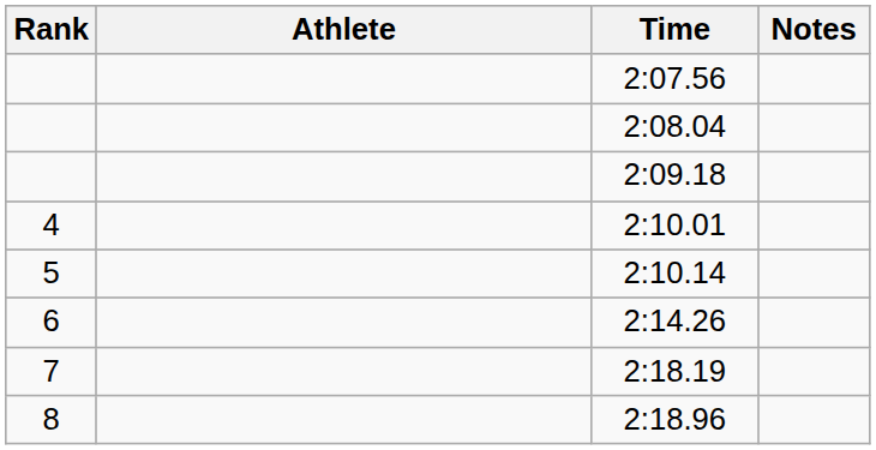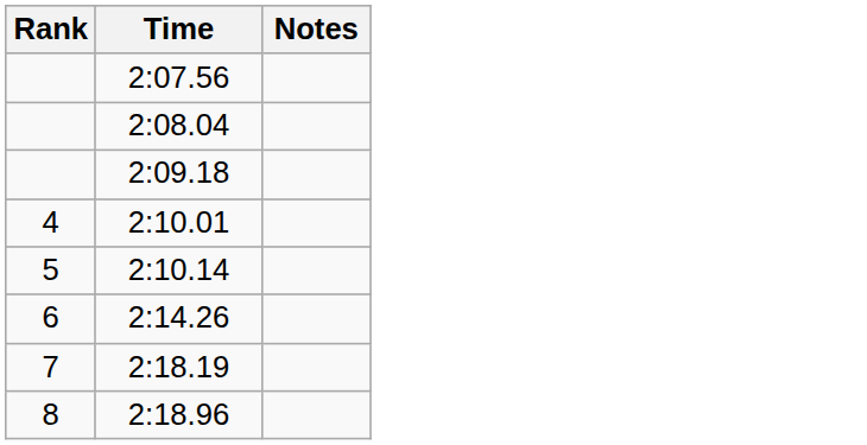 <table class="wikitable" style="text-align:center">
 <tr>
 <th width=40>Rank</th>
-<th width=250>Athlete</th>
 <th width=80>Time</th>
 <th width=50>Notes</th>
 </tr>
 <tr>
 <td></td>
-<td align=left></td>
 <td>2:07.56</td>
 <td></td>
 </tr>
 <tr>
 <td></td>
-<td align=left></td>
 <td>2:08.04</td>
 <td></td>
 </tr>
 <tr>
 <td></td>
-<td align=left></td>
 <td>2:09.18</td>
 <td></td>
 </tr>
 <tr>
 <td>4</td>
-<td align=left></td>
 <td>2:10.01</td>
 <td></td>
 </tr>
 <tr>
 <td>5</td>
-<td align=left></td>
 <td>2:10.14</td>
 <td></td>
 </tr>
 <tr>
 <td>6</td>
-<td align=left></td>
 <td>2:14.26</td>
 <td></td>
 </tr>
 <tr>
 <td>7</td>
-<td align=left></td>
 <td>2:18.19</td>
 <td></td>
 </tr>
 <tr>
 <td>8</td>
-<td align=left></td>
 <td>2:18.96</td>
 <td></td>
 </tr>
 </table>
